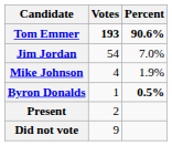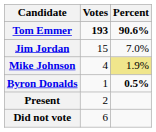 <table class="wikitable plainrowheaders" style="text-align: right;">
 <tr>
 <th scope="col">Candidate</th>
 <th scope="col">Votes</th>
 <th scope="col">Percent</th>
 </tr>
 <tr>
 <th scope="row"><strong><a href='#'>Tom Emmer</a></strong> </th>
 <td><strong>193</strong></td>
 <td><strong>90.6%</strong></td>
 </tr>
 <tr>
 <th scope="row"><a href='#'>Jim Jordan</a></th>
-<td>54</td>
+<td>15</td>
 <td>7.0%</td>
 </tr>
 <tr>
 <th scope="row"><a href='#'>Mike Johnson</a></th>
 <td>4</td>
-<td>1.9%</td>
+<td style="background: khaki;">1.9%</td>
 </tr>
 <tr>
 <th scope="row"><a href='#'>Byron Donalds</a></th>
 <td>1</td>
 <td><strong>0.5%</strong></td>
 </tr>
 <tr>
 <th scope="row">Present</th>
 <td>2</td>
 <td></td>
 </tr>
 <tr>
 <th scope="row">Did not vote</th>
-<td>9</td>
+<td>6</td>
 <td></td>
 </tr>
 </table>
